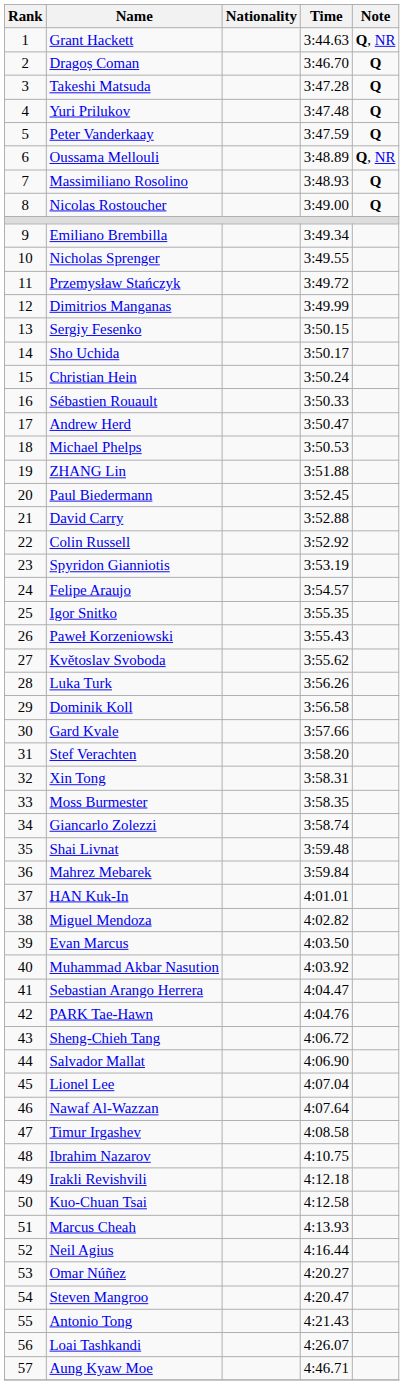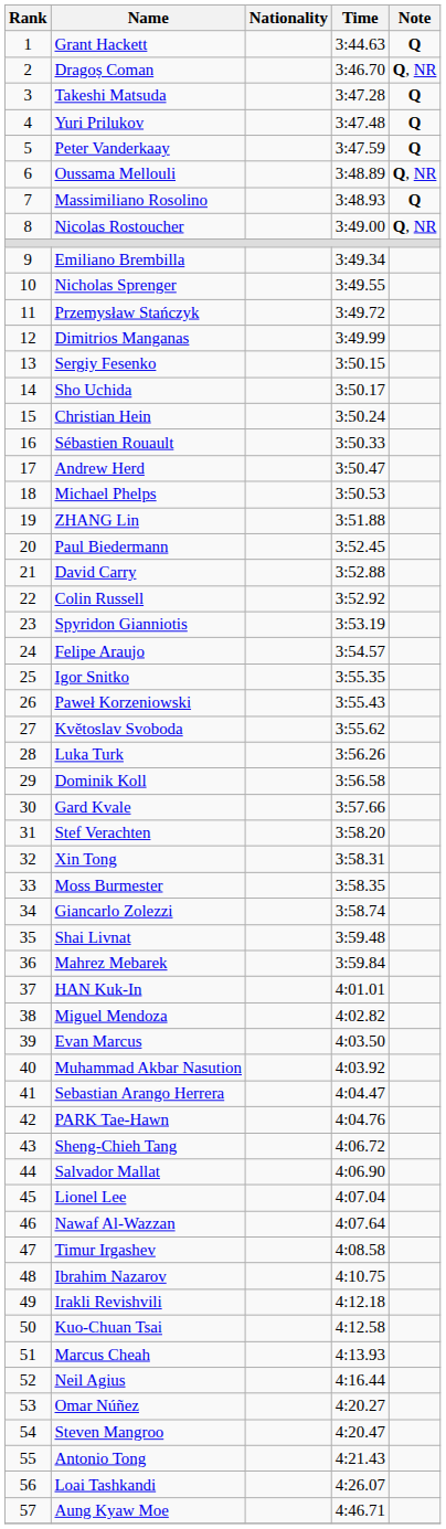 <table class="wikitable" style="text-align:center">
 <tr>
 <th>Rank</th>
 <th>Name</th>
 <th>Nationality</th>
 <th>Time</th>
 <th>Note</th>
 </tr>
 <tr>
 <td>1</td>
 <td align=left><a href='#'>Grant Hackett</a></td>
 <td align=left></td>
 <td>3:44.63</td>
-<td><strong>Q</strong>, <a href='#'>NR</a></td>
+<td><strong>Q</strong></td>
 </tr>
 <tr>
 <td>2</td>
 <td align=left><a href='#'>Dragoș Coman</a></td>
 <td align=left></td>
 <td>3:46.70</td>
-<td><strong>Q</strong></td>
+<td><strong>Q</strong>, <a href='#'>NR</a></td>
 </tr>
 <tr>
 <td>3</td>
 <td align=left><a href='#'>Takeshi Matsuda</a></td>
 <td align=left></td>
 <td>3:47.28</td>
 <td><strong>Q</strong></td>
 </tr>
 <tr>
 <td>4</td>
 <td align=left><a href='#'>Yuri Prilukov</a></td>
 <td align=left></td>
 <td>3:47.48</td>
 <td><strong>Q</strong></td>
 </tr>
 <tr>
 <td>5</td>
 <td align=left><a href='#'>Peter Vanderkaay</a></td>
 <td align=left></td>
 <td>3:47.59</td>
 <td><strong>Q</strong></td>
 </tr>
 <tr>
 <td>6</td>
 <td align=left><a href='#'>Oussama Mellouli</a></td>
 <td align=left></td>
 <td>3:48.89</td>
 <td><strong>Q</strong>, <a href='#'>NR</a></td>
 </tr>
 <tr>
 <td>7</td>
 <td align=left><a href='#'>Massimiliano Rosolino</a></td>
 <td align=left></td>
 <td>3:48.93</td>
 <td><strong>Q</strong></td>
 </tr>
 <tr>
 <td>8</td>
 <td align=left><a href='#'>Nicolas Rostoucher</a></td>
 <td align=left></td>
 <td>3:49.00</td>
-<td><strong>Q</strong></td>
+<td><strong>Q</strong>, <a href='#'>NR</a></td>
 </tr>
 <tr bgcolor=#DDDDDD>
 <td colspan=5></td>
 </tr>
 <tr>
 <td>9</td>
 <td align=left><a href='#'>Emiliano Brembilla</a></td>
 <td align=left></td>
 <td>3:49.34</td>
 <td></td>
 </tr>
 <tr>
 <td>10</td>
 <td align=left><a href='#'>Nicholas Sprenger</a></td>
 <td align=left></td>
 <td>3:49.55</td>
 <td></td>
 </tr>
 <tr>
 <td>11</td>
 <td align=left><a href='#'>Przemysław Stańczyk</a></td>
 <td align=left></td>
 <td>3:49.72</td>
 <td></td>
 </tr>
 <tr>
 <td>12</td>
 <td align=left><a href='#'>Dimitrios Manganas</a></td>
 <td align=left></td>
 <td>3:49.99</td>
 <td></td>
 </tr>
 <tr>
 <td>13</td>
 <td align=left><a href='#'>Sergiy Fesenko</a></td>
 <td align=left></td>
 <td>3:50.15</td>
 <td></td>
 </tr>
 <tr>
 <td>14</td>
 <td align=left><a href='#'>Sho Uchida</a></td>
 <td align=left></td>
 <td>3:50.17</td>
 <td></td>
 </tr>
 <tr>
 <td>15</td>
 <td align=left><a href='#'>Christian Hein</a></td>
 <td align=left></td>
 <td>3:50.24</td>
 <td></td>
 </tr>
 <tr>
 <td>16</td>
 <td align=left><a href='#'>Sébastien Rouault</a></td>
 <td align=left></td>
 <td>3:50.33</td>
 <td></td>
 </tr>
 <tr>
 <td>17</td>
 <td align=left><a href='#'>Andrew Herd</a></td>
 <td align=left></td>
 <td>3:50.47</td>
 <td></td>
 </tr>
 <tr>
 <td>18</td>
 <td align=left><a href='#'>Michael Phelps</a></td>
 <td align=left></td>
 <td>3:50.53</td>
 <td></td>
 </tr>
 <tr>
 <td>19</td>
 <td align=left><a href='#'>ZHANG Lin</a></td>
 <td align=left></td>
 <td>3:51.88</td>
 <td></td>
 </tr>
 <tr>
 <td>20</td>
 <td align=left><a href='#'>Paul Biedermann</a></td>
 <td align=left></td>
 <td>3:52.45</td>
 <td></td>
 </tr>
 <tr>
 <td>21</td>
 <td align=left><a href='#'>David Carry</a></td>
 <td align=left></td>
 <td>3:52.88</td>
 <td></td>
 </tr>
 <tr>
 <td>22</td>
 <td align=left><a href='#'>Colin Russell</a></td>
 <td align=left></td>
 <td>3:52.92</td>
 <td></td>
 </tr>
 <tr>
 <td>23</td>
 <td align=left><a href='#'>Spyridon Gianniotis</a></td>
 <td align=left></td>
 <td>3:53.19</td>
 <td></td>
 </tr>
 <tr>
 <td>24</td>
 <td align=left><a href='#'>Felipe Araujo</a></td>
 <td align=left></td>
 <td>3:54.57</td>
 <td></td>
 </tr>
 <tr>
 <td>25</td>
 <td align=left><a href='#'>Igor Snitko</a></td>
 <td align=left></td>
 <td>3:55.35</td>
 <td></td>
 </tr>
 <tr>
 <td>26</td>
 <td align=left><a href='#'>Paweł Korzeniowski</a></td>
 <td align=left></td>
 <td>3:55.43</td>
 <td></td>
 </tr>
 <tr>
 <td>27</td>
 <td align=left><a href='#'>Květoslav Svoboda</a></td>
 <td align=left></td>
 <td>3:55.62</td>
 <td></td>
 </tr>
 <tr>
 <td>28</td>
 <td align=left><a href='#'>Luka Turk</a></td>
 <td align=left></td>
 <td>3:56.26</td>
 <td></td>
 </tr>
 <tr>
 <td>29</td>
 <td align=left><a href='#'>Dominik Koll</a></td>
 <td align=left></td>
 <td>3:56.58</td>
 <td></td>
 </tr>
 <tr>
 <td>30</td>
 <td align=left><a href='#'>Gard Kvale</a></td>
 <td align=left></td>
 <td>3:57.66</td>
 <td></td>
 </tr>
 <tr>
 <td>31</td>
 <td align=left><a href='#'>Stef Verachten</a></td>
 <td align=left></td>
 <td>3:58.20</td>
 <td></td>
 </tr>
 <tr>
 <td>32</td>
 <td align=left><a href='#'>Xin Tong</a></td>
 <td align=left></td>
 <td>3:58.31</td>
 <td></td>
 </tr>
 <tr>
 <td>33</td>
 <td align=left><a href='#'>Moss Burmester</a></td>
 <td align=left></td>
 <td>3:58.35</td>
 <td></td>
 </tr>
 <tr>
 <td>34</td>
 <td align=left><a href='#'>Giancarlo Zolezzi</a></td>
 <td align=left></td>
 <td>3:58.74</td>
 <td></td>
 </tr>
 <tr>
 <td>35</td>
 <td align=left><a href='#'>Shai Livnat</a></td>
 <td align=left></td>
 <td>3:59.48</td>
 <td></td>
 </tr>
 <tr>
 <td>36</td>
 <td align=left><a href='#'>Mahrez Mebarek</a></td>
 <td align=left></td>
 <td>3:59.84</td>
 <td></td>
 </tr>
 <tr>
 <td>37</td>
 <td align=left><a href='#'>HAN Kuk-In</a></td>
 <td align=left></td>
 <td>4:01.01</td>
 <td></td>
 </tr>
 <tr>
 <td>38</td>
 <td align=left><a href='#'>Miguel Mendoza</a></td>
 <td align=left></td>
 <td>4:02.82</td>
 <td></td>
 </tr>
 <tr>
 <td>39</td>
 <td align=left><a href='#'>Evan Marcus</a></td>
 <td align=left></td>
 <td>4:03.50</td>
 <td></td>
 </tr>
 <tr>
 <td>40</td>
 <td align=left><a href='#'>Muhammad Akbar Nasution</a></td>
 <td align=left></td>
 <td>4:03.92</td>
 <td></td>
 </tr>
 <tr>
 <td>41</td>
 <td align=left><a href='#'>Sebastian Arango Herrera</a></td>
 <td align=left></td>
 <td>4:04.47</td>
 <td></td>
 </tr>
 <tr>
 <td>42</td>
 <td align=left><a href='#'>PARK Tae-Hawn</a></td>
 <td align=left></td>
 <td>4:04.76</td>
 <td></td>
 </tr>
 <tr>
 <td>43</td>
 <td align=left><a href='#'>Sheng-Chieh Tang</a></td>
 <td align=left></td>
 <td>4:06.72</td>
 <td></td>
 </tr>
 <tr>
 <td>44</td>
 <td align=left><a href='#'>Salvador Mallat</a></td>
 <td align=left></td>
 <td>4:06.90</td>
 <td></td>
 </tr>
 <tr>
 <td>45</td>
 <td align=left><a href='#'>Lionel Lee</a></td>
 <td align=left></td>
 <td>4:07.04</td>
 <td></td>
 </tr>
 <tr>
 <td>46</td>
 <td align=left><a href='#'>Nawaf Al-Wazzan</a></td>
 <td align=left></td>
 <td>4:07.64</td>
 <td></td>
 </tr>
 <tr>
 <td>47</td>
 <td align=left><a href='#'>Timur Irgashev</a></td>
 <td align=left></td>
 <td>4:08.58</td>
 <td></td>
 </tr>
 <tr>
 <td>48</td>
 <td align=left><a href='#'>Ibrahim Nazarov</a></td>
 <td align=left></td>
 <td>4:10.75</td>
 <td></td>
 </tr>
 <tr>
 <td>49</td>
 <td align=left><a href='#'>Irakli Revishvili</a></td>
 <td align=left></td>
 <td>4:12.18</td>
 <td></td>
 </tr>
 <tr>
 <td>50</td>
 <td align=left><a href='#'>Kuo-Chuan Tsai</a></td>
 <td align=left></td>
 <td>4:12.58</td>
 <td></td>
 </tr>
 <tr>
 <td>51</td>
 <td align=left><a href='#'>Marcus Cheah</a></td>
 <td align=left></td>
 <td>4:13.93</td>
 <td></td>
 </tr>
 <tr>
 <td>52</td>
 <td align=left><a href='#'>Neil Agius</a></td>
 <td align=left></td>
 <td>4:16.44</td>
 <td></td>
 </tr>
 <tr>
 <td>53</td>
 <td align=left><a href='#'>Omar Núñez</a></td>
 <td align=left></td>
 <td>4:20.27</td>
 <td></td>
 </tr>
 <tr>
 <td>54</td>
 <td align=left><a href='#'>Steven Mangroo</a></td>
 <td align=left></td>
 <td>4:20.47</td>
 <td></td>
 </tr>
 <tr>
 <td>55</td>
 <td align=left><a href='#'>Antonio Tong</a></td>
 <td align=left></td>
 <td>4:21.43</td>
 <td></td>
 </tr>
 <tr>
 <td>56</td>
 <td align=left><a href='#'>Loai Tashkandi</a></td>
 <td align=left></td>
 <td>4:26.07</td>
 <td></td>
 </tr>
 <tr>
 <td>57</td>
 <td align=left><a href='#'>Aung Kyaw Moe</a></td>
 <td align=left></td>
 <td>4:46.71</td>
 <td></td>
 </tr>
 <tr>
 </tr>
 </table>
